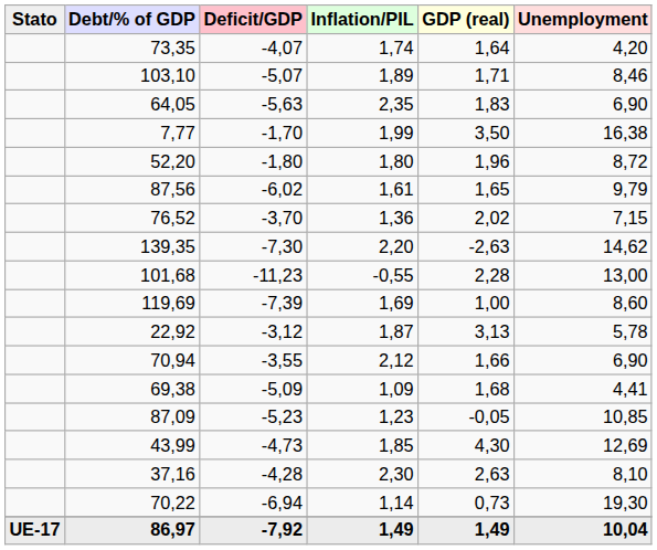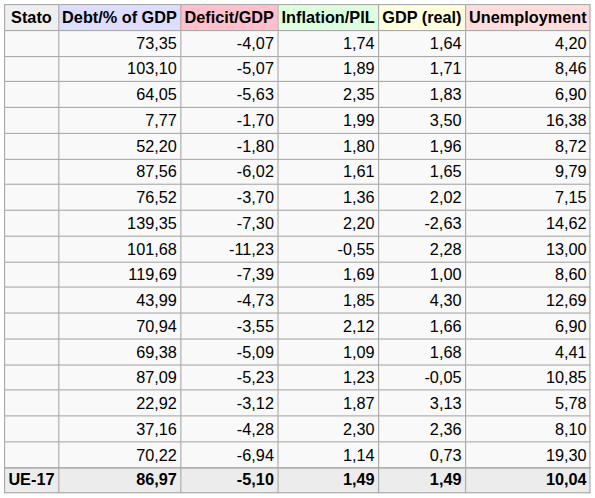 <table class="wikitable sortable" style="font-size:90%;">
 <tr>
 <th style="background:#efefef;">Stato</th>
 <th style="background:#ddddff;">Debt/% of GDP</th>
 <th style="background:#ffc0cb;">Deficit/GDP</th>
 <th style="background:#ddffdd;">Inflation/PIL</th>
 <th style="background:#ffffdd">GDP (real)</th>
 <th style="background:#ffdddd">Unemployment</th>
 </tr>
 <tr>
 <td></td>
 <td align=right>73,35</td>
 <td align=right>-4,07</td>
 <td align=right>1,74</td>
 <td align=right>1,64</td>
 <td align=right>4,20</td>
 </tr>
 <tr>
 <td></td>
 <td align=right>103,10</td>
 <td align=right>-5,07</td>
 <td align=right>1,89</td>
 <td align=right>1,71</td>
 <td align=right>8,46</td>
 </tr>
 <tr>
 <td></td>
 <td align=right>64,05</td>
 <td align=right>-5,63</td>
 <td align=right>2,35</td>
 <td align=right>1,83</td>
 <td align=right>6,90</td>
 </tr>
 <tr>
 <td></td>
 <td align=right>7,77</td>
 <td align=right>-1,70</td>
 <td align=right>1,99</td>
 <td align=right>3,50</td>
 <td align=right>16,38</td>
 </tr>
 <tr>
 <td></td>
 <td align=right>52,20</td>
 <td align=right>-1,80</td>
 <td align=right>1,80</td>
 <td align=right>1,96</td>
 <td align=right>8,72</td>
 </tr>
 <tr>
 <td></td>
 <td align=right>87,56</td>
 <td align=right>-6,02</td>
 <td align=right>1,61</td>
 <td align=right>1,65</td>
 <td align=right>9,79</td>
 </tr>
 <tr>
 <td></td>
 <td align=right>76,52</td>
 <td align=right>-3,70</td>
 <td align=right>1,36</td>
 <td align=right>2,02</td>
 <td align=right>7,15</td>
 </tr>
 <tr>
 <td></td>
 <td align=right>139,35</td>
 <td align=right>-7,30</td>
 <td align=right>2,20</td>
 <td align=right>-2,63</td>
 <td align=right>14,62</td>
 </tr>
 <tr>
 <td></td>
 <td align=right>101,68</td>
 <td align=right>-11,23</td>
 <td align=right>-0,55</td>
 <td align=right>2,28</td>
 <td align=right>13,00</td>
 </tr>
 <tr>
 <td></td>
 <td align=right>119,69</td>
 <td align=right>-7,39</td>
 <td align=right>1,69</td>
 <td align=right>1,00</td>
 <td align=right>8,60</td>
 </tr>
 <tr>
 <td></td>
-<td align=right>22,92</td>
-<td align=right>-3,12</td>
-<td align=right>1,87</td>
-<td align=right>3,13</td>
-<td align=right>5,78</td>
+<td align=right>43,99</td>
+<td align=right>-4,73</td>
+<td align=right>1,85</td>
+<td align=right>4,30</td>
+<td align=right>12,69</td>
 </tr>
 <tr>
 <td></td>
 <td align=right>70,94</td>
 <td align=right>-3,55</td>
 <td align=right>2,12</td>
 <td align=right>1,66</td>
 <td align=right>6,90</td>
 </tr>
 <tr>
 <td></td>
 <td align=right>69,38</td>
 <td align=right>-5,09</td>
 <td align=right>1,09</td>
 <td align=right>1,68</td>
 <td align=right>4,41</td>
 </tr>
 <tr>
 <td></td>
 <td align=right>87,09</td>
 <td align=right>-5,23</td>
 <td align=right>1,23</td>
 <td align=right>-0,05</td>
 <td align=right>10,85</td>
 </tr>
 <tr>
 <td></td>
-<td align=right>43,99</td>
-<td align=right>-4,73</td>
-<td align=right>1,85</td>
-<td align=right>4,30</td>
-<td align=right>12,69</td>
+<td align=right>22,92</td>
+<td align=right>-3,12</td>
+<td align=right>1,87</td>
+<td align=right>3,13</td>
+<td align=right>5,78</td>
 </tr>
 <tr>
 <td></td>
 <td align=right>37,16</td>
 <td align=right>-4,28</td>
 <td align=right>2,30</td>
-<td align=right>2,63</td>
+<td align=right>2,36</td>
 <td align=right>8,10</td>
 </tr>
 <tr>
 <td></td>
 <td align=right>70,22</td>
 <td align=right>-6,94</td>
 <td align=right>1,14</td>
 <td align=right>0,73</td>
 <td align=right>19,30</td>
 </tr>
 <tr>
 </tr>
 <tr bgcolor="#ececec">
 <td><strong>UE-17</strong></td>
 <td align=right><strong>86,97</strong></td>
-<td align=right><strong>-7,92</strong></td>
+<td align=right><strong>-5,10</strong></td>
 <td align=right><strong>1,49</strong></td>
 <td align=right><strong>1,49</strong></td>
 <td align=right><strong>10,04</strong></td>
 </tr>
 </table>
